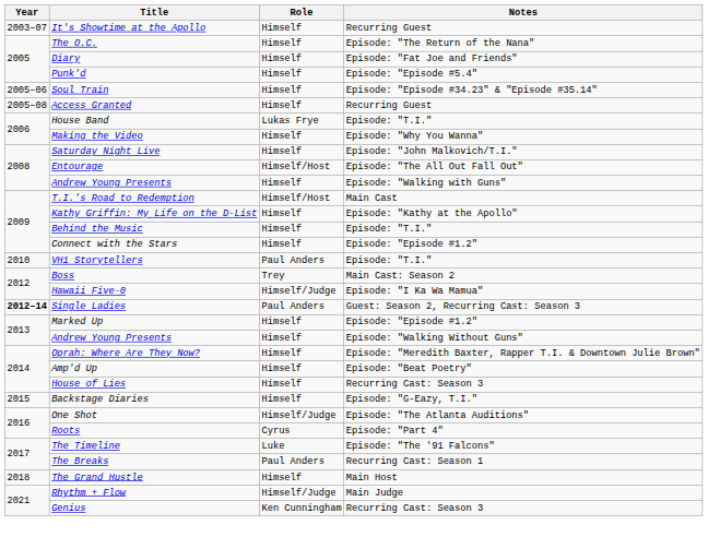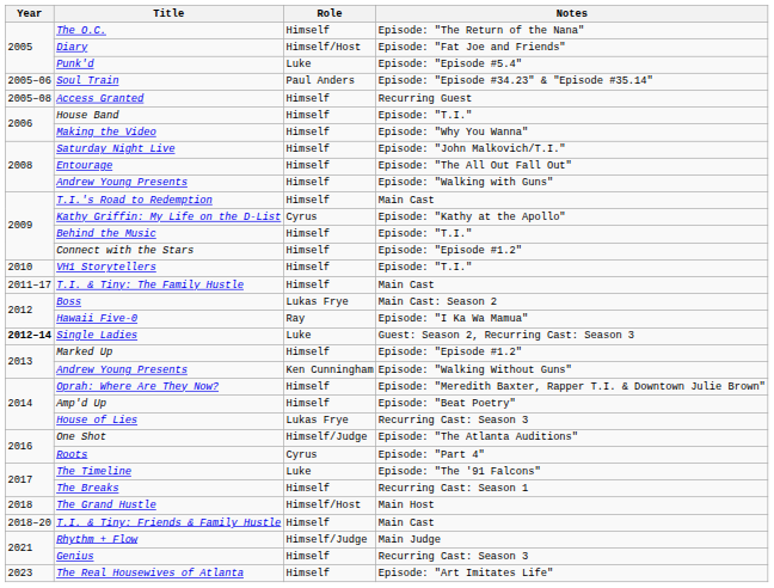 <table class="wikitable sortable">
 <tr>
 <th>Year</th>
 <th>Title</th>
 <th>Role</th>
 <th>Notes</th>
-</tr>
-<tr>
-<td>2003–07</td>
-<td><em><a href='#'>It's Showtime at the Apollo</a></em></td>
-<td>Himself</td>
-<td>Recurring Guest</td>
 </tr>
 <tr>
 <td rowspan="3">2005</td>
 <td><em><a href='#'>The O.C.</a></em></td>
 <td>Himself</td>
 <td>Episode: "The Return of the Nana"</td>
 </tr>
 <tr>
 <td><em><a href='#'>Diary</a></em></td>
-<td>Himself</td>
+<td>Himself/Host</td>
 <td>Episode: "Fat Joe and Friends"</td>
 </tr>
 <tr>
 <td><em><a href='#'>Punk'd</a></em></td>
-<td>Himself</td>
+<td>Luke</td>
 <td>Episode: "Episode #5.4"</td>
 </tr>
 <tr>
 <td>2005–06</td>
 <td><em><a href='#'>Soul Train</a></em></td>
-<td>Himself</td>
+<td>Paul Anders</td>
 <td>Episode: "Episode #34.23" & "Episode #35.14"</td>
 </tr>
 <tr>
 <td>2005–08</td>
 <td><em><a href='#'>Access Granted</a></em></td>
 <td>Himself</td>
 <td>Recurring Guest</td>
 </tr>
 <tr>
 <td rowspan="2">2006</td>
 <td><em>House Band</em></td>
-<td>Lukas Frye</td>
+<td>Himself</td>
 <td>Episode: "T.I."</td>
 </tr>
 <tr>
 <td><em><a href='#'>Making the Video</a></em></td>
 <td>Himself</td>
 <td>Episode: "Why You Wanna"</td>
 </tr>
 <tr>
 <td rowspan="3">2008</td>
 <td><em><a href='#'>Saturday Night Live</a></em></td>
 <td>Himself</td>
 <td>Episode: "John Malkovich/T.I."</td>
 </tr>
 <tr>
 <td><em><a href='#'>Entourage</a></em></td>
-<td>Himself/Host</td>
+<td>Himself</td>
 <td>Episode: "The All Out Fall Out"</td>
 </tr>
 <tr>
 <td><em><a href='#'>Andrew Young Presents</a></em></td>
 <td>Himself</td>
 <td>Episode: "Walking with Guns"</td>
 </tr>
 <tr>
 <td rowspan="4">2009</td>
 <td><em><a href='#'>T.I.'s Road to Redemption</a></em></td>
-<td>Himself/Host</td>
+<td>Himself</td>
 <td>Main Cast</td>
 </tr>
 <tr>
 <td><em><a href='#'>Kathy Griffin: My Life on the D-List</a></em></td>
-<td>Himself</td>
+<td>Cyrus</td>
 <td>Episode: "Kathy at the Apollo"</td>
 </tr>
 <tr>
 <td><em><a href='#'>Behind the Music</a></em></td>
 <td>Himself</td>
 <td>Episode: "T.I."</td>
 </tr>
 <tr>
 <td><em>Connect with the Stars</em></td>
 <td>Himself</td>
 <td>Episode: "Episode #1.2"</td>
 </tr>
 <tr>
 <td>2010</td>
 <td><em><a href='#'>VH1 Storytellers</a></em></td>
-<td>Paul Anders</td>
+<td>Himself</td>
 <td>Episode: "T.I."</td>
+</tr>
+<tr>
+<td>2011–17</td>
+<td><em><a href='#'>T.I. & Tiny: The Family Hustle</a></em></td>
+<td>Himself</td>
+<td>Main Cast</td>
 </tr>
 <tr>
 <td rowspan="2">2012</td>
 <td><em><a href='#'>Boss</a></em></td>
-<td>Trey</td>
+<td>Lukas Frye</td>
 <td>Main Cast: Season 2</td>
 </tr>
 <tr>
 <td><em><a href='#'>Hawaii Five-0</a></em></td>
-<td>Himself/Judge</td>
+<td>Ray</td>
 <td>Episode: "I Ka Wa Mamua"</td>
 </tr>
 <tr>
 <td><strong>2012–14</strong></td>
 <td><em><a href='#'>Single Ladies</a></em></td>
-<td>Paul Anders</td>
+<td>Luke</td>
 <td>Guest: Season 2, Recurring Cast: Season 3</td>
 </tr>
 <tr>
 <td rowspan="2">2013</td>
 <td><em>Marked Up</em></td>
 <td>Himself</td>
 <td>Episode: "Episode #1.2"</td>
 </tr>
 <tr>
 <td><em><a href='#'>Andrew Young Presents</a></em></td>
-<td>Himself</td>
+<td>Ken Cunningham</td>
 <td>Episode: "Walking Without Guns"</td>
 </tr>
 <tr>
 <td rowspan="3">2014</td>
 <td><em><a href='#'>Oprah: Where Are They Now?</a></em></td>
 <td>Himself</td>
 <td>Episode: "Meredith Baxter, Rapper T.I. & Downtown Julie Brown"</td>
 </tr>
 <tr>
 <td><em>Amp'd Up</em></td>
 <td>Himself</td>
 <td>Episode: "Beat Poetry"</td>
 </tr>
 <tr>
 <td><em><a href='#'>House of Lies</a></em></td>
-<td>Himself</td>
+<td>Lukas Frye</td>
 <td>Recurring Cast: Season 3</td>
-</tr>
-<tr>
-<td>2015</td>
-<td><em>Backstage Diaries</em></td>
-<td>Himself</td>
-<td>Episode: "G-Eazy, T.I."</td>
 </tr>
 <tr>
 <td rowspan="2">2016</td>
 <td><em>One Shot</em></td>
 <td>Himself/Judge</td>
 <td>Episode: "The Atlanta Auditions"</td>
 </tr>
 <tr>
 <td><em><a href='#'>Roots</a></em></td>
 <td>Cyrus</td>
 <td>Episode: "Part 4"</td>
 </tr>
 <tr>
 <td rowspan="2">2017</td>
 <td><em><a href='#'>The Timeline</a></em></td>
 <td>Luke</td>
 <td>Episode: "The '91 Falcons"</td>
 </tr>
 <tr>
 <td><em><a href='#'>The Breaks</a></em></td>
-<td>Paul Anders</td>
+<td>Himself</td>
 <td>Recurring Cast: Season 1</td>
 </tr>
 <tr>
 <td>2018</td>
 <td><em><a href='#'>The Grand Hustle</a></em></td>
+<td>Himself/Host</td>
+<td>Main Host</td>
+</tr>
+<tr>
+<td>2018–20</td>
+<td><em><a href='#'>T.I. & Tiny: Friends & Family Hustle</a></em></td>
 <td>Himself</td>
-<td>Main Host</td>
+<td>Main Cast</td>
 </tr>
 <tr>
 <td rowspan="2">2021</td>
 <td><em><a href='#'>Rhythm + Flow</a></em></td>
 <td>Himself/Judge</td>
 <td>Main Judge</td>
 </tr>
 <tr>
 <td><em><a href='#'>Genius</a></em></td>
-<td>Ken Cunningham</td>
+<td>Himself</td>
 <td>Recurring Cast: Season 3</td>
 </tr>
+<tr>
+<td>2023</td>
+<td><em><a href='#'>The Real Housewives of Atlanta</a></em></td>
+<td>Himself</td>
+<td>Episode: "Art Imitates Life"</td>
+</tr>
 </table>
